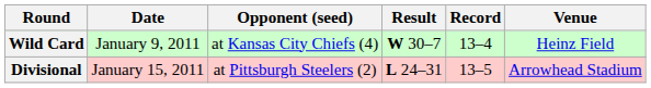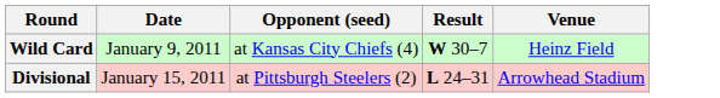 <table class="wikitable" style="text-align:center">
 <tr>
 <th>Round</th>
 <th>Date</th>
 <th>Opponent (seed)</th>
 <th>Result</th>
-<th>Record</th>
 <th>Venue</th>
 </tr>
 <tr style="background:#cfc">
 <th>Wild Card</th>
 <td>January 9, 2011</td>
 <td>at <a href='#'>Kansas City Chiefs</a> (4)</td>
 <td><strong>W</strong> 30–7</td>
-<td>13–4</td>
 <td><a href='#'>Heinz Field</a></td>
 </tr>
 <tr style="background:#fcc">
 <th>Divisional</th>
 <td>January 15, 2011</td>
 <td>at <a href='#'>Pittsburgh Steelers</a> (2)</td>
 <td><strong>L</strong> 24–31</td>
-<td>13–5</td>
 <td><a href='#'>Arrowhead Stadium</a></td>
 </tr>
 </table>
